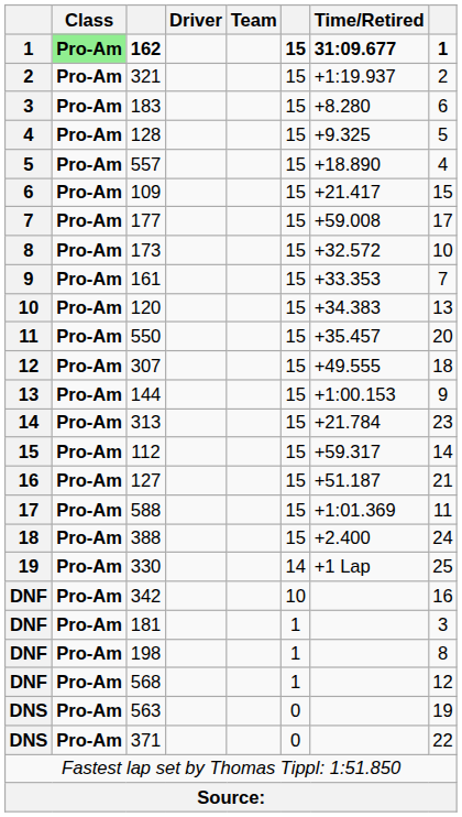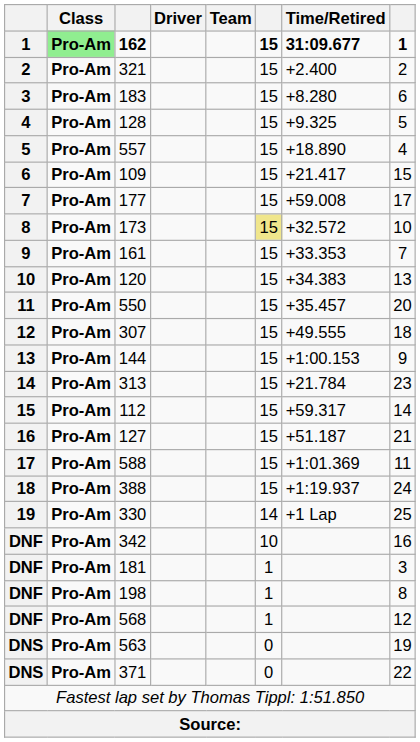 <table class="wikitable" style="font-size:90%;">
 <tr>
 <th scope="col"></th>
 <th scope="col">Class</th>
 <th scope="col"></th>
 <th scope="col">Driver</th>
 <th scope="col">Team</th>
 <th scope="col"></th>
 <th scope="col">Time/Retired</th>
 <th scope="col"></th>
 </tr>
 <tr>
 <th>1</th>
 <td align=center style="background: lightgreen;"><strong><span>Pro-Am</span></strong></td>
 <td align=center><strong>162</strong></td>
 <td></td>
 <td></td>
 <td align=center><strong>15</strong></td>
 <td><strong>31:09.677</strong></td>
 <td align=center><strong>1</strong></td>
 </tr>
 <tr>
 <th>2</th>
 <td align=center><strong><span>Pro-Am</span></strong></td>
 <td align=center>321</td>
 <td></td>
 <td></td>
 <td align=center>15</td>
-<td>+1:19.937</td>
+<td>+2.400</td>
 <td align=center>2</td>
 </tr>
 <tr>
 <th>3</th>
 <td align=center><strong><span>Pro-Am</span></strong></td>
 <td align=center>183</td>
 <td></td>
 <td></td>
 <td align=center>15</td>
 <td>+8.280</td>
 <td align=center>6</td>
 </tr>
 <tr>
 <th>4</th>
 <td align=center><strong><span>Pro-Am</span></strong></td>
 <td align=center>128</td>
 <td></td>
 <td></td>
 <td align=center>15</td>
 <td>+9.325</td>
 <td align=center>5</td>
 </tr>
 <tr>
 <th>5</th>
 <td align=center><strong><span>Pro-Am</span></strong></td>
 <td align=center>557</td>
 <td></td>
 <td></td>
 <td align=center>15</td>
 <td>+18.890</td>
 <td align=center>4</td>
 </tr>
 <tr>
 <th>6</th>
 <td align=center><strong><span>Pro-Am</span></strong></td>
 <td align=center>109</td>
 <td></td>
 <td></td>
 <td align=center>15</td>
 <td>+21.417</td>
 <td align=center>15</td>
 </tr>
 <tr>
 <th>7</th>
 <td align=center><strong><span>Pro-Am</span></strong></td>
 <td align=center>177</td>
 <td></td>
 <td></td>
 <td align=center>15</td>
 <td>+59.008</td>
 <td align=center>17</td>
 </tr>
 <tr>
 <th>8</th>
 <td align=center><strong><span>Pro-Am</span></strong></td>
 <td align=center>173</td>
 <td></td>
 <td></td>
-<td align=center>15</td>
+<td align=center style="background: khaki;">15</td>
 <td>+32.572</td>
 <td align=center>10</td>
 </tr>
 <tr>
 <th>9</th>
 <td align=center><strong><span>Pro-Am</span></strong></td>
 <td align=center>161</td>
 <td></td>
 <td></td>
 <td align=center>15</td>
 <td>+33.353</td>
 <td align=center>7</td>
 </tr>
 <tr>
 <th>10</th>
 <td align=center><strong><span>Pro-Am</span></strong></td>
 <td align=center>120</td>
 <td></td>
 <td></td>
 <td align=center>15</td>
 <td>+34.383</td>
 <td align=center>13</td>
 </tr>
 <tr>
 <th>11</th>
 <td align=center><strong><span>Pro-Am</span></strong></td>
 <td align=center>550</td>
 <td></td>
 <td></td>
 <td align=center>15</td>
 <td>+35.457</td>
 <td align=center>20</td>
 </tr>
 <tr>
 <th>12</th>
 <td align=center><strong><span>Pro-Am</span></strong></td>
 <td align=center>307</td>
 <td></td>
 <td></td>
 <td align=center>15</td>
 <td>+49.555</td>
 <td align=center>18</td>
 </tr>
 <tr>
 <th>13</th>
 <td align=center><strong><span>Pro-Am</span></strong></td>
 <td align=center>144</td>
 <td></td>
 <td></td>
 <td align=center>15</td>
 <td>+1:00.153</td>
 <td align=center>9</td>
 </tr>
 <tr>
 <th>14</th>
 <td align=center><strong><span>Pro-Am</span></strong></td>
 <td align=center>313</td>
 <td></td>
 <td></td>
 <td align=center>15</td>
 <td>+21.784</td>
 <td align=center>23</td>
 </tr>
 <tr>
 <th>15</th>
 <td align=center><strong><span>Pro-Am</span></strong></td>
 <td align=center>112</td>
 <td></td>
 <td></td>
 <td align=center>15</td>
 <td>+59.317</td>
 <td align=center>14</td>
 </tr>
 <tr>
 <th>16</th>
 <td align=center><strong><span>Pro-Am</span></strong></td>
 <td align=center>127</td>
 <td></td>
 <td></td>
 <td align=center>15</td>
 <td>+51.187</td>
 <td align=center>21</td>
 </tr>
 <tr>
 <th>17</th>
 <td align=center><strong><span>Pro-Am</span></strong></td>
 <td align=center>588</td>
 <td></td>
 <td></td>
 <td align=center>15</td>
 <td>+1:01.369</td>
 <td align=center>11</td>
 </tr>
 <tr>
 <th>18</th>
 <td align=center><strong><span>Pro-Am</span></strong></td>
 <td align=center>388</td>
 <td></td>
 <td></td>
 <td align=center>15</td>
-<td>+2.400</td>
+<td>+1:19.937</td>
 <td align=center>24</td>
 </tr>
 <tr>
 <th>19</th>
 <td align=center><strong><span>Pro-Am</span></strong></td>
 <td align=center>330</td>
 <td></td>
 <td></td>
 <td align=center>14</td>
 <td>+1 Lap</td>
 <td align=center>25</td>
 </tr>
 <tr>
 <th>DNF</th>
 <td align=center><strong><span>Pro-Am</span></strong></td>
 <td align=center>342</td>
 <td></td>
 <td></td>
 <td align=center>10</td>
 <td></td>
 <td align=center>16</td>
 </tr>
 <tr>
 <th>DNF</th>
 <td align=center><strong><span>Pro-Am</span></strong></td>
 <td align=center>181</td>
 <td></td>
 <td></td>
 <td align=center>1</td>
 <td></td>
 <td align=center>3</td>
 </tr>
 <tr>
 <th>DNF</th>
 <td align=center><strong><span>Pro-Am</span></strong></td>
 <td align=center>198</td>
 <td></td>
 <td></td>
 <td align=center>1</td>
 <td></td>
 <td align=center>8</td>
 </tr>
 <tr>
 <th>DNF</th>
 <td align=center><strong><span>Pro-Am</span></strong></td>
 <td align=center>568</td>
 <td></td>
 <td></td>
 <td align=center>1</td>
 <td></td>
 <td align=center>12</td>
 </tr>
 <tr>
 <th>DNS</th>
 <td align=center><strong><span>Pro-Am</span></strong></td>
 <td align=center>563</td>
 <td></td>
 <td></td>
 <td align=center>0</td>
 <td></td>
 <td align=center>19</td>
 </tr>
 <tr>
 <th>DNS</th>
 <td align=center><strong><span>Pro-Am</span></strong></td>
 <td align=center>371</td>
 <td></td>
 <td></td>
 <td align=center>0</td>
 <td></td>
 <td align=center>22</td>
 </tr>
 <tr>
 <td colspan=8 align=center><em>Fastest lap set by Thomas Tippl: 1:51.850</em></td>
 </tr>
 <tr>
 <th colspan=8>Source:</th>
 </tr>
 </table>
